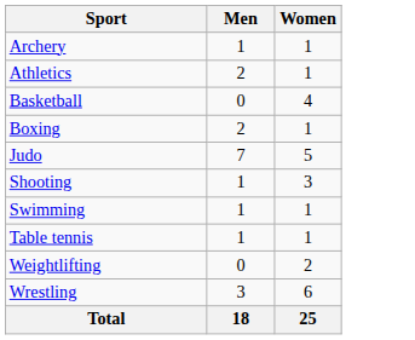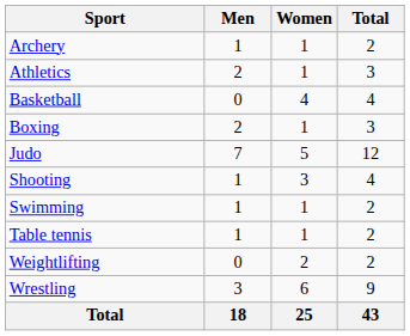 <table class="wikitable sortable" style="text-align:center;">
 <tr>
 <th width=180>Sport</th>
 <th width=55>Men</th>
 <th width=55>Women</th>
+<th width=55>Total</th>
 </tr>
 <tr>
 <td align=left><a href='#'>Archery</a></td>
 <td>1</td>
 <td>1</td>
+<td>2</td>
 </tr>
 <tr>
 <td align=left><a href='#'>Athletics</a></td>
 <td>2</td>
 <td>1</td>
+<td>3</td>
 </tr>
 <tr>
 <td align=left><a href='#'>Basketball</a></td>
 <td>0</td>
+<td>4</td>
 <td>4</td>
 </tr>
 <tr>
 <td align=left><a href='#'>Boxing</a></td>
 <td>2</td>
 <td>1</td>
+<td>3</td>
 </tr>
 <tr>
 <td align=left><a href='#'>Judo</a></td>
 <td>7</td>
 <td>5</td>
+<td>12</td>
 </tr>
 <tr>
 <td align=left><a href='#'>Shooting</a></td>
 <td>1</td>
 <td>3</td>
+<td>4</td>
 </tr>
 <tr>
 <td align=left><a href='#'>Swimming</a></td>
 <td>1</td>
 <td>1</td>
+<td>2</td>
 </tr>
 <tr>
 <td align=left><a href='#'>Table tennis</a></td>
 <td>1</td>
 <td>1</td>
+<td>2</td>
 </tr>
 <tr>
 <td align=left><a href='#'>Weightlifting</a></td>
 <td>0</td>
+<td>2</td>
 <td>2</td>
 </tr>
 <tr>
 <td align=left><a href='#'>Wrestling</a></td>
 <td>3</td>
 <td>6</td>
+<td>9</td>
 </tr>
 <tr>
 <th>Total</th>
 <th>18</th>
 <th>25</th>
+<th>43</th>
 </tr>
 </table>
